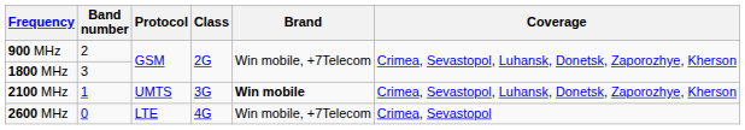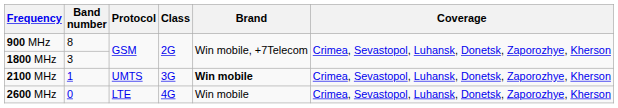 <table class="wikitable sortable">
 <tr>
 <th><a href='#'>Frequency</a></th>
 <th>Band <br> number</th>
 <th>Protocol</th>
 <th>Class</th>
 <th>Brand</th>
 <th>Coverage</th>
 </tr>
 <tr>
 <td><strong>900</strong> MHz</td>
-<td>2</td>
+<td>8</td>
 <td rowspan="2"><a href='#'>GSM</a></td>
 <td rowspan="2"><a href='#'>2G</a></td>
 <td rowspan="2">Win mobile, +7Telecom</td>
 <td rowspan="2"><a href='#'>Crimea</a>, <a href='#'>Sevastopol</a>, <a href='#'>Luhansk</a>, <a href='#'>Donetsk</a>, <a href='#'>Zaporozhye</a>, <a href='#'>Kherson</a></td>
 </tr>
 <tr>
 <td><strong>1800</strong> MHz</td>
 <td>3</td>
 </tr>
 <tr>
 <td><strong>2100</strong> MHz</td>
 <td><a href='#'>1</a></td>
 <td><a href='#'>UMTS</a></td>
 <td><a href='#'>3G</a></td>
 <td><strong>Win mobile</strong></td>
 <td><a href='#'>Crimea</a>, <a href='#'>Sevastopol</a>, <a href='#'>Luhansk</a>, <a href='#'>Donetsk</a>, <a href='#'>Zaporozhye</a>, <a href='#'>Kherson</a></td>
 </tr>
 <tr>
 <td><strong>2600</strong> MHz</td>
 <td><a href='#'>0</a></td>
 <td><a href='#'>LTE</a></td>
 <td><a href='#'>4G</a></td>
-<td>Win mobile, +7Telecom</td>
-<td><a href='#'>Crimea</a>, <a href='#'>Sevastopol</a></td>
+<td>Win mobile</td>
+<td><a href='#'>Crimea</a>, <a href='#'>Sevastopol</a>, <a href='#'>Luhansk</a>, <a href='#'>Donetsk</a>, <a href='#'>Zaporozhye</a>, <a href='#'>Kherson</a></td>
 </tr>
 </table>
